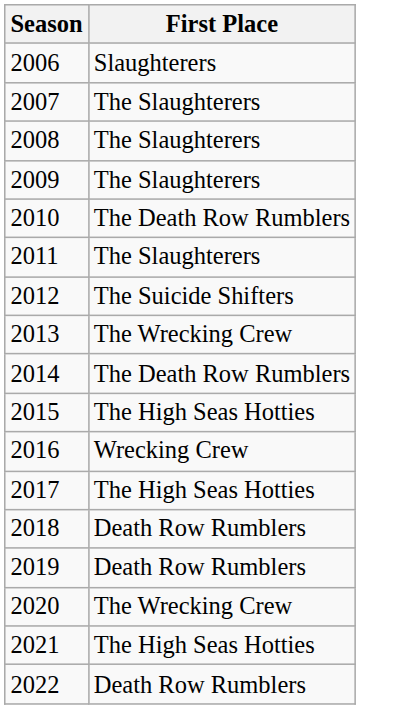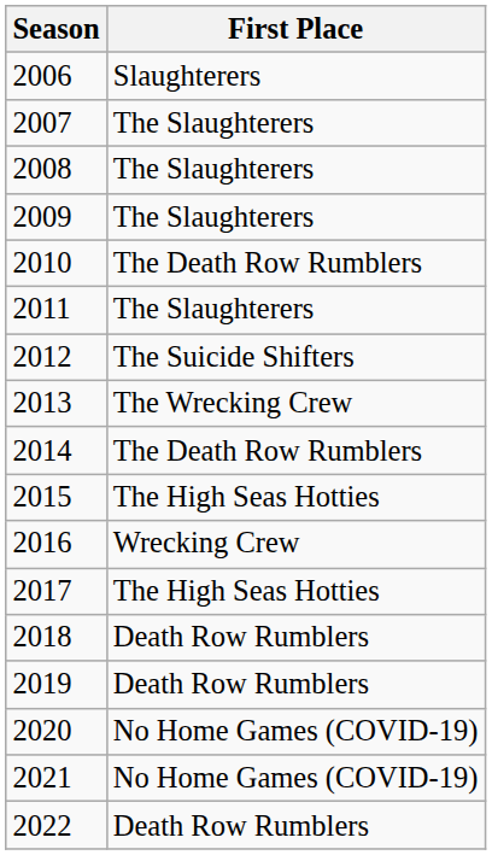 <table class="wikitable sortable">
 <tr>
 <th>Season</th>
 <th>First Place</th>
 </tr>
 <tr>
 <td>2006</td>
 <td>Slaughterers</td>
 </tr>
 <tr>
 <td>2007</td>
 <td>The Slaughterers</td>
 </tr>
 <tr>
 <td>2008</td>
 <td>The Slaughterers</td>
 </tr>
 <tr>
 <td>2009</td>
 <td>The Slaughterers</td>
 </tr>
 <tr>
 <td>2010</td>
 <td>The Death Row Rumblers</td>
 </tr>
 <tr>
 <td>2011</td>
 <td>The Slaughterers</td>
 </tr>
 <tr>
 <td>2012</td>
 <td>The Suicide Shifters</td>
 </tr>
 <tr>
 <td>2013</td>
 <td>The Wrecking Crew</td>
 </tr>
 <tr>
 <td>2014</td>
 <td>The Death Row Rumblers</td>
 </tr>
 <tr>
 <td>2015</td>
 <td>The High Seas Hotties</td>
 </tr>
 <tr>
 <td>2016</td>
 <td>Wrecking Crew</td>
 </tr>
 <tr>
 <td>2017</td>
 <td>The High Seas Hotties</td>
 </tr>
 <tr>
 <td>2018</td>
 <td>Death Row Rumblers</td>
 </tr>
 <tr>
 <td>2019</td>
 <td>Death Row Rumblers</td>
 </tr>
 <tr>
 <td>2020</td>
-<td>The Wrecking Crew</td>
+<td>No Home Games (COVID-19)</td>
 </tr>
 <tr>
 <td>2021</td>
-<td>The High Seas Hotties</td>
+<td>No Home Games (COVID-19)</td>
 </tr>
 <tr>
 <td>2022</td>
 <td>Death Row Rumblers</td>
 </tr>
 </table>
